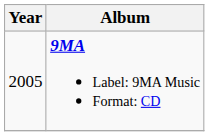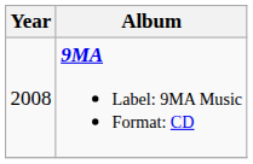 <table class="wikitable">
 <tr>
 <th>Year</th>
 <th>Album</th>
 </tr>
 <tr>
-<td>2005</td>
+<td>2008</td>
 <td><strong><em><a href='#'>9MA</a></em></strong><br><ul><li><small>Label: 9MA Music</small></li><li><small>Format: <a href='#'>CD</a></small></li></ul></td>
 </tr>
 <tr>
 </tr>
 </table>
